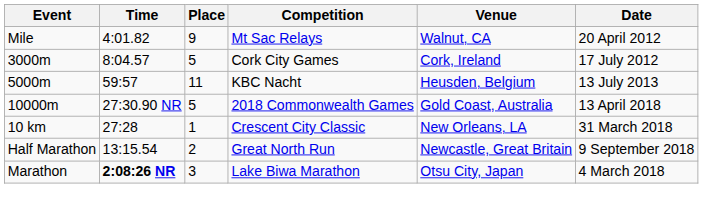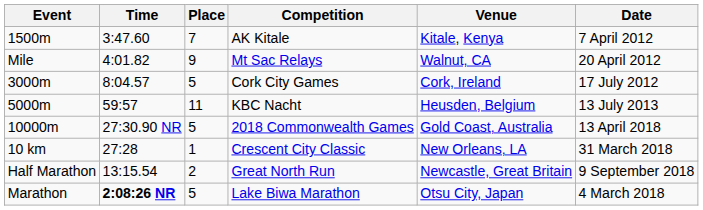 <table class="wikitable">
 <tr>
 <th>Event</th>
 <th>Time</th>
 <th>Place</th>
 <th>Competition</th>
 <th>Venue</th>
 <th>Date</th>
+</tr>
+<tr>
+<td>1500m</td>
+<td>3:47.60</td>
+<td>7</td>
+<td>AK Kitale</td>
+<td><a href='#'>Kitale</a>, <a href='#'>Kenya</a></td>
+<td>7 April 2012</td>
 </tr>
 <tr>
 <td>Mile</td>
 <td>4:01.82</td>
 <td>9</td>
 <td><a href='#'>Mt Sac Relays</a></td>
 <td><a href='#'>Walnut, CA</a></td>
 <td>20 April 2012</td>
 </tr>
 <tr>
 <td>3000m</td>
 <td>8:04.57</td>
 <td>5</td>
 <td>Cork City Games</td>
 <td><a href='#'>Cork, Ireland</a></td>
 <td>17 July 2012</td>
 </tr>
 <tr>
 <td>5000m</td>
 <td>59:57</td>
 <td>11</td>
 <td>KBC Nacht</td>
 <td><a href='#'>Heusden, Belgium</a></td>
 <td>13 July 2013</td>
 </tr>
 <tr>
 <td>10000m</td>
 <td>27:30.90 <a href='#'>NR</a></td>
 <td>5</td>
 <td><a href='#'>2018 Commonwealth Games</a></td>
 <td><a href='#'>Gold Coast, Australia</a></td>
 <td>13 April 2018</td>
 </tr>
 <tr>
 <td>10 km</td>
 <td>27:28</td>
 <td>1</td>
 <td><a href='#'>Crescent City Classic</a></td>
 <td><a href='#'>New Orleans, LA</a></td>
 <td>31 March 2018</td>
 </tr>
 <tr>
 <td>Half Marathon</td>
 <td>13:15.54</td>
 <td>2</td>
 <td><a href='#'>Great North Run</a></td>
 <td><a href='#'>Newcastle, Great Britain</a></td>
 <td>9 September 2018</td>
 </tr>
 <tr>
 <td>Marathon</td>
 <td><strong>2:08:26 <a href='#'>NR</a></strong></td>
-<td>3</td>
+<td>5</td>
 <td><a href='#'>Lake Biwa Marathon</a></td>
 <td><a href='#'>Otsu City, Japan</a></td>
 <td>4 March 2018</td>
 </tr>
 </table>
